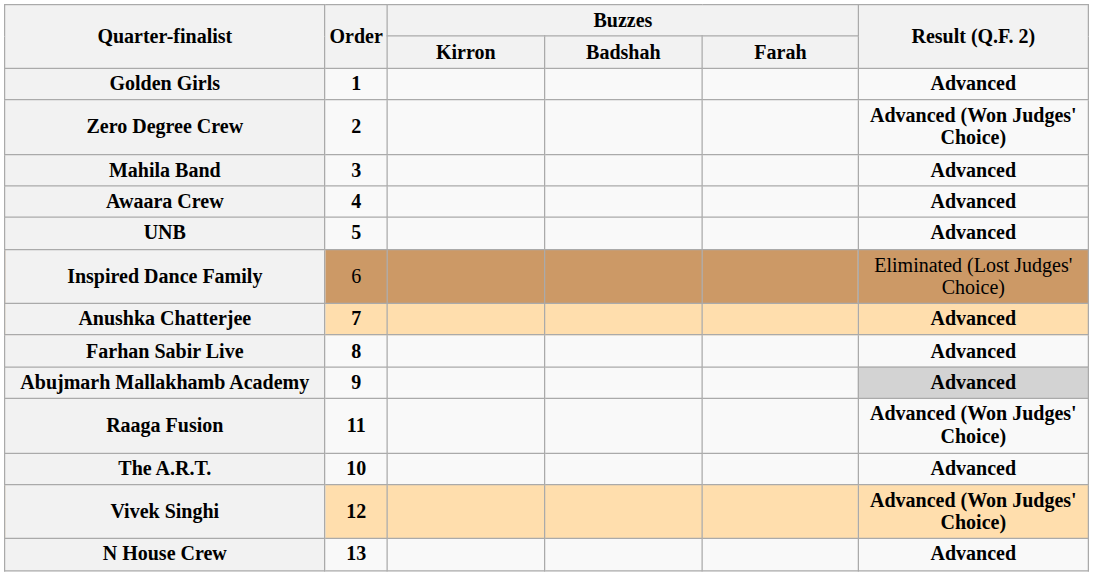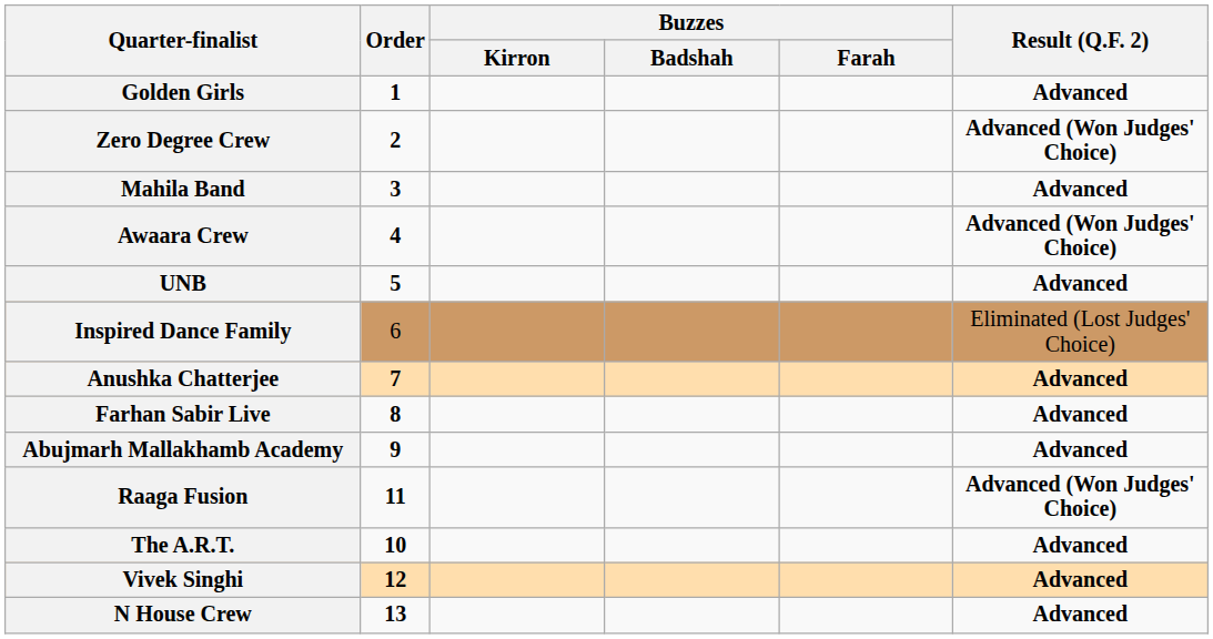 <table class="wikitable plainrowheaders sortable" style="text-align:center;">
 <tr>
 <th rowspan="2" class="unsortable" scope="col" style="width:17em;">Quarter-finalist</th>
 <th rowspan="2" scope="col" style="width:1em;">Order</th>
 <th colspan="3" class="unsortable" scope="col" style="width:24em;">Buzzes</th>
 <th rowspan="2" class="sortable" scope="col" style="width:12em;">Result (Q.F. 2)</th>
 </tr>
 <tr>
 <th class="unsortable" scope="col" style="width:8em;">Kirron</th>
 <th class="unsortable" scope="col" style="width:8em;">Badshah</th>
 <th class="unsortable" scope="col" style="width:8em;">Farah</th>
 </tr>
 <tr>
 <th scope="row"><strong>Golden Girls</strong></th>
 <td><strong>1</strong></td>
 <td style="text-align:center;"><strong></strong></td>
 <td style="text-align:center;"></td>
 <td style="text-align:center;"></td>
 <td><strong>Advanced</strong></td>
 </tr>
 <tr>
 <th scope="row"><strong>Zero Degree Crew</strong></th>
 <td><strong>2</strong></td>
 <td><strong></strong></td>
 <td></td>
 <td><strong></strong></td>
 <td><strong>Advanced (Won Judges' Choice)</strong></td>
 </tr>
 <tr>
 <th scope="row"><strong>Mahila Band</strong></th>
 <td><strong>3</strong></td>
 <td></td>
 <td><strong></strong></td>
 <td></td>
 <td><strong>Advanced</strong></td>
 </tr>
 <tr>
 <th scope="row"><strong>Awaara Crew</strong></th>
 <td><strong>4</strong></td>
 <td></td>
 <td></td>
 <td></td>
-<td><strong>Advanced</strong></td>
+<td><strong>Advanced (Won Judges' Choice)</strong></td>
 </tr>
 <tr>
 <th scope="row"><strong>UNB</strong></th>
 <td><strong>5</strong></td>
 <td></td>
 <td></td>
 <td></td>
 <td><strong>Advanced</strong></td>
 </tr>
 <tr style="background:#c96;">
 <th scope="row">Inspired Dance Family</th>
 <td>6</td>
 <td></td>
 <td></td>
 <td></td>
 <td>Eliminated (Lost Judges' Choice)</td>
 </tr>
 <tr style="background:NavajoWhite;">
 <th scope="row"><strong>Anushka Chatterjee</strong></th>
 <td><strong>7</strong></td>
 <td></td>
 <td></td>
 <td></td>
 <td><strong>Advanced</strong></td>
 </tr>
 <tr>
 <th scope="row"><strong>Farhan Sabir Live</strong></th>
 <td><strong>8</strong></td>
 <td><strong></strong></td>
 <td></td>
 <td></td>
 <td><strong>Advanced</strong></td>
 </tr>
 <tr>
 <th scope="row"><strong>Abujmarh Mallakhamb Academy</strong></th>
 <td><strong>9</strong></td>
 <td></td>
 <td></td>
 <td></td>
-<td style="background: lightgrey;"><strong>Advanced</strong></td>
+<td><strong>Advanced</strong></td>
 </tr>
 <tr>
 <th scope="row"><strong>Raaga Fusion</strong></th>
 <td><strong>11</strong></td>
 <td><strong></strong></td>
 <td></td>
 <td></td>
 <td><strong>Advanced (Won Judges' Choice)</strong></td>
 </tr>
 <tr>
 <th scope="row"><strong>The A.R.T.</strong></th>
 <td><strong>10</strong></td>
 <td></td>
 <td></td>
 <td></td>
 <td><strong>Advanced</strong></td>
 </tr>
 <tr style="background:NavajoWhite;">
 <th scope="row"><strong>Vivek Singhi</strong></th>
 <td><strong>12</strong></td>
 <td></td>
 <td></td>
 <td></td>
-<td><strong>Advanced (Won Judges' Choice)</strong></td>
+<td><strong>Advanced</strong></td>
 </tr>
 <tr>
 <th scope="row"><strong>N House Crew</strong></th>
 <td><strong>13</strong></td>
 <td></td>
 <td></td>
 <td></td>
 <td><strong>Advanced</strong></td>
 </tr>
 </table>
